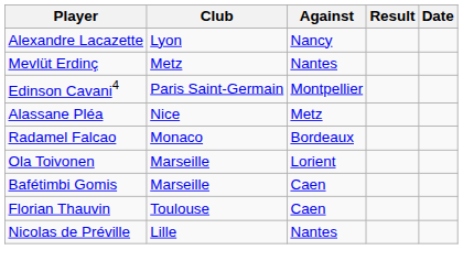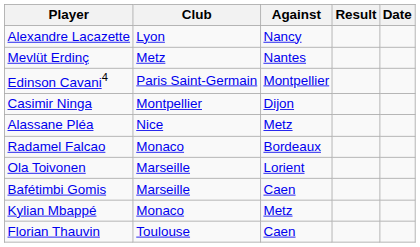 <table class="wikitable sortable">
 <tr>
 <th>Player</th>
 <th>Club</th>
 <th>Against</th>
 <th align="center">Result</th>
 <th>Date</th>
 </tr>
 <tr>
 <td> <a href='#'>Alexandre Lacazette</a></td>
 <td><a href='#'>Lyon</a></td>
 <td><a href='#'>Nancy</a></td>
 <td align="center"></td>
 <td></td>
 </tr>
 <tr>
 <td> <a href='#'>Mevlüt Erdinç</a></td>
 <td><a href='#'>Metz</a></td>
 <td><a href='#'>Nantes</a></td>
 <td align="center"></td>
 <td></td>
 </tr>
 <tr>
 <td> <a href='#'>Edinson Cavani</a><sup>4</sup></td>
 <td><a href='#'>Paris Saint-Germain</a></td>
 <td><a href='#'>Montpellier</a></td>
+<td align="center"></td>
+<td></td>
+</tr>
+<tr>
+<td> <a href='#'>Casimir Ninga</a></td>
+<td><a href='#'>Montpellier</a></td>
+<td><a href='#'>Dijon</a></td>
 <td align="center"></td>
 <td></td>
 </tr>
 <tr>
 <td> <a href='#'>Alassane Pléa</a></td>
 <td><a href='#'>Nice</a></td>
 <td><a href='#'>Metz</a></td>
 <td align="center"></td>
 <td></td>
 </tr>
 <tr>
 <td> <a href='#'>Radamel Falcao</a></td>
 <td><a href='#'>Monaco</a></td>
 <td><a href='#'>Bordeaux</a></td>
 <td align="center"></td>
 <td></td>
 </tr>
 <tr>
 <td> <a href='#'>Ola Toivonen</a></td>
 <td><a href='#'>Marseille</a></td>
 <td><a href='#'>Lorient</a></td>
 <td align="center"></td>
 <td></td>
 </tr>
 <tr>
 <td> <a href='#'>Bafétimbi Gomis</a></td>
 <td><a href='#'>Marseille</a></td>
 <td><a href='#'>Caen</a></td>
 <td align="center"></td>
 <td></td>
 </tr>
 <tr>
+<td> <a href='#'>Kylian Mbappé</a></td>
+<td><a href='#'>Monaco</a></td>
+<td><a href='#'>Metz</a></td>
+<td align="center"></td>
+<td></td>
+</tr>
+<tr>
 <td> <a href='#'>Florian Thauvin</a></td>
 <td><a href='#'>Toulouse</a></td>
 <td><a href='#'>Caen</a></td>
 <td align="center"></td>
 <td></td>
 </tr>
-<tr>
-<td> <a href='#'>Nicolas de Préville</a></td>
-<td><a href='#'>Lille</a></td>
-<td><a href='#'>Nantes</a></td>
-<td align="center"></td>
-<td></td>
-</tr>
 </table>
